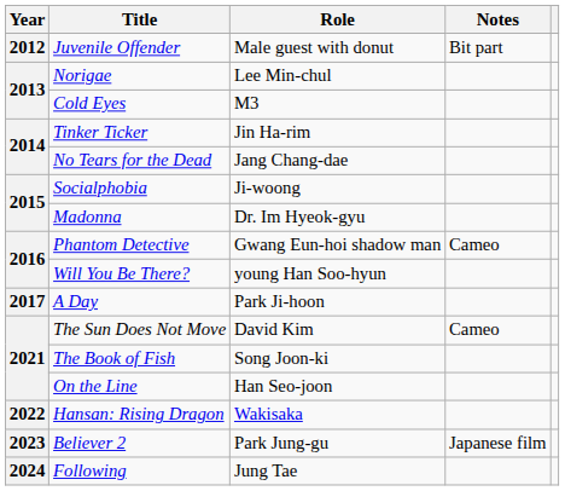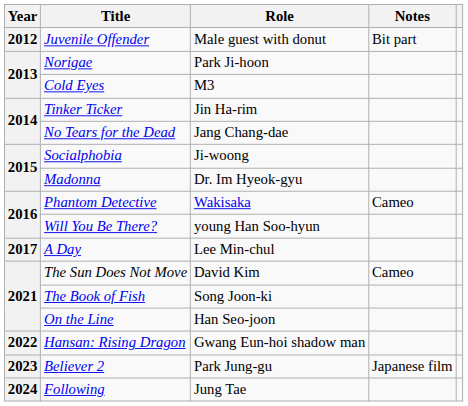 <table class="wikitable plainrowheaders sortable">
 <tr>
 <th scope="col">Year</th>
 <th scope="col">Title</th>
 <th scope="col">Role</th>
 <th scope="col" class="unsortable">Notes</th>
 <th scope="col" class="unsortable"></th>
 </tr>
 <tr>
 <th scope="row">2012</th>
 <td><em><a href='#'>Juvenile Offender</a></em></td>
 <td>Male guest with donut</td>
 <td>Bit part</td>
 </tr>
 <tr>
 <th scope="row"  rowspan="2">2013</th>
 <td><em><a href='#'>Norigae</a></em></td>
-<td>Lee Min-chul</td>
+<td>Park Ji-hoon</td>
 <td></td>
 <td style="text-align:center"></td>
 </tr>
 <tr>
 <td><em><a href='#'>Cold Eyes</a></em></td>
 <td>M3</td>
 <td></td>
 <td style="text-align:center"></td>
 </tr>
 <tr>
 <th scope="row"  rowspan="2">2014</th>
 <td><em><a href='#'>Tinker Ticker</a></em></td>
 <td>Jin Ha-rim</td>
 <td></td>
 <td style="text-align:center"></td>
 </tr>
 <tr>
 <td><em><a href='#'>No Tears for the Dead</a></em></td>
 <td>Jang Chang-dae</td>
 <td></td>
 <td style="text-align:center"></td>
 </tr>
 <tr>
 <th scope="row"  rowspan="2">2015</th>
 <td><em><a href='#'>Socialphobia</a></em></td>
 <td>Ji-woong</td>
 <td></td>
 <td style="text-align:center"></td>
 </tr>
 <tr>
 <td><em><a href='#'>Madonna</a></em></td>
 <td>Dr. Im Hyeok-gyu</td>
 <td></td>
 <td style="text-align:center"></td>
 </tr>
 <tr>
 <th scope="row" rowspan="2">2016</th>
 <td><em><a href='#'>Phantom Detective</a></em></td>
-<td>Gwang Eun-hoi shadow man</td>
+<td><a href='#'>Wakisaka</a></td>
 <td>Cameo</td>
 <td style="text-align:center"></td>
 </tr>
 <tr>
 <td><em><a href='#'>Will You Be There?</a></em></td>
 <td>young Han Soo-hyun</td>
 <td></td>
 <td style="text-align:center"></td>
 </tr>
 <tr>
 <th scope="row">2017</th>
 <td><em><a href='#'>A Day</a></em></td>
-<td>Park Ji-hoon</td>
+<td>Lee Min-chul</td>
 <td></td>
 <td style="text-align:center"></td>
 </tr>
 <tr>
 <th scope="row"   rowspan="3">2021</th>
 <td><em>The Sun Does Not Move</em></td>
 <td>David Kim</td>
 <td>Cameo</td>
 <td style="text-align:center"></td>
 </tr>
 <tr>
 <td><em><a href='#'>The Book of Fish</a></em></td>
 <td>Song Joon-ki</td>
 <td></td>
 <td style="text-align:center"></td>
 </tr>
 <tr>
 <td><em><a href='#'>On the Line</a></em></td>
 <td>Han Seo-joon</td>
 <td></td>
 <td style="text-align:center"></td>
 </tr>
 <tr>
 <th scope="row">2022</th>
 <td><em><a href='#'>Hansan: Rising Dragon</a></em></td>
-<td><a href='#'>Wakisaka</a></td>
+<td>Gwang Eun-hoi shadow man</td>
 <td></td>
 <td style="text-align:center"></td>
 </tr>
 <tr>
 <th scope="row">2023</th>
 <td><em><a href='#'>Believer 2</a></em></td>
 <td>Park Jung-gu</td>
 <td>Japanese film</td>
 <td style="text-align:center"></td>
 </tr>
 <tr>
 <th scope="row">2024</th>
 <td><em><a href='#'>Following</a></em></td>
 <td>Jung Tae</td>
 <td></td>
 <td style="text-align:center"></td>
 </tr>
 </table>
